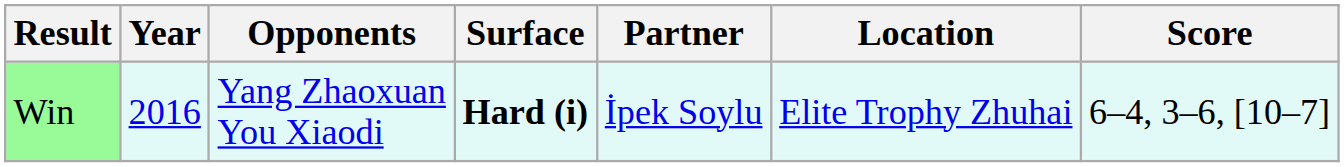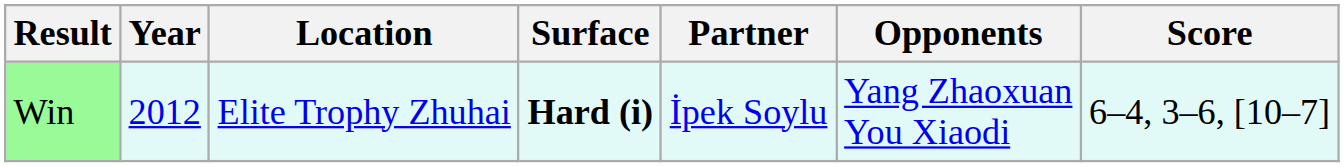 <table class="sortable wikitable">
 <tr>
 <th>Result</th>
 <th>Year</th>
-<th>Opponents</th>
+<th>Location</th>
 <th>Surface</th>
 <th>Partner</th>
-<th>Location</th>
+<th>Opponents</th>
 <th>Score</th>
 </tr>
 <tr bgcolor=#e2faf7>
 <td bgcolor="98FB98">Win</td>
-<td><a href='#'>2016</a></td>
-<td> <a href='#'>Yang Zhaoxuan</a> <br>  <a href='#'>You Xiaodi</a></td>
+<td><a href='#'>2012</a></td>
+<td><a href='#'>Elite Trophy Zhuhai</a></td>
 <td><strong>Hard (i)</strong></td>
 <td> <a href='#'>İpek Soylu</a></td>
-<td><a href='#'>Elite Trophy Zhuhai</a></td>
+<td> <a href='#'>Yang Zhaoxuan</a> <br>  <a href='#'>You Xiaodi</a></td>
 <td>6–4, 3–6, [10–7]</td>
 </tr>
 </table>
